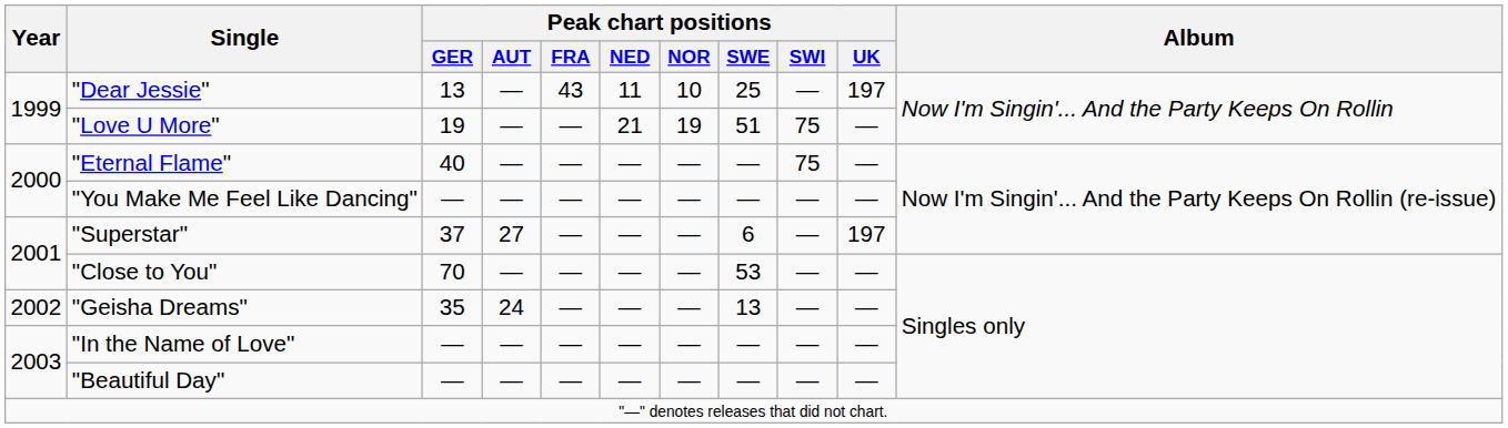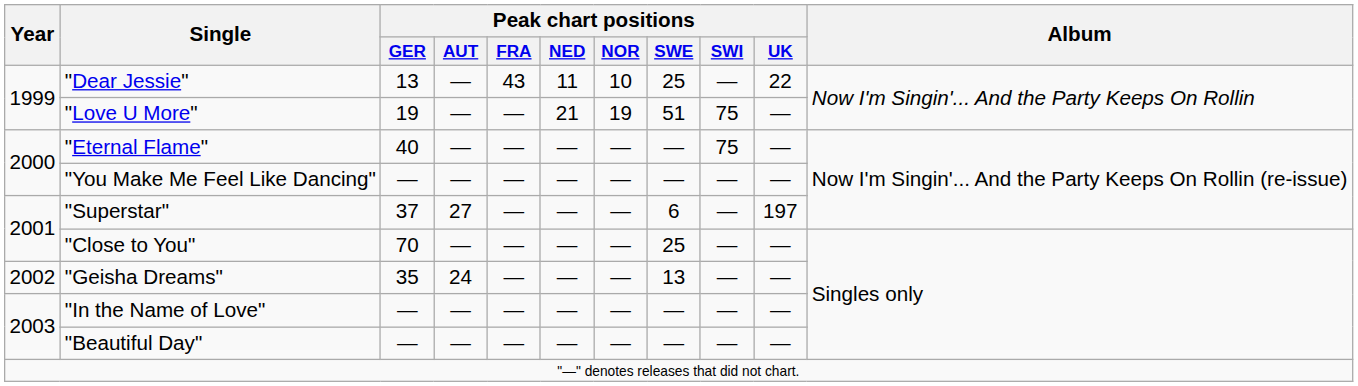 <table class="wikitable" style="text-align:center;">
 <tr>
 <th rowspan="2">Year</th>
 <th rowspan="2">Single</th>
 <th colspan="8">Peak chart positions</th>
 <th rowspan="2">Album</th>
 </tr>
 <tr style="font-size:smaller;">
 <th width="35"><a href='#'>GER</a><br></th>
 <th width="35"><a href='#'>AUT</a><br></th>
 <th width="35"><a href='#'>FRA</a><br></th>
 <th width="35"><a href='#'>NED</a></th>
 <th width="35"><a href='#'>NOR</a><br></th>
 <th width="35"><a href='#'>SWE</a><br></th>
 <th width="35"><a href='#'>SWI</a><br></th>
 <th width="35"><a href='#'>UK</a><br></th>
 </tr>
 <tr>
 <td rowspan="2">1999</td>
 <td align="left">"<a href='#'>Dear Jessie</a>"</td>
 <td>13</td>
 <td>—</td>
 <td>43</td>
 <td>11</td>
 <td>10</td>
 <td>25</td>
 <td>—</td>
-<td>197</td>
+<td>22</td>
 <td align="left" rowspan="2"><em>Now I'm Singin'... And the Party Keeps On Rollin<strong></td>
 </tr>
 <tr>
 <td align="left">"<a href='#'>Love U More</a>"</td>
 <td>19</td>
 <td>—</td>
 <td>—</td>
 <td>21</td>
 <td>19</td>
 <td>51</td>
 <td>75</td>
 <td>—</td>
 </tr>
 <tr>
 <td rowspan="2">2000</td>
 <td align="left">"<a href='#'>Eternal Flame</a>"</td>
 <td>40</td>
 <td>—</td>
 <td>—</td>
 <td>—</td>
 <td>—</td>
 <td>—</td>
 <td>75</td>
 <td>—</td>
 <td align="left" rowspan="3"></em>Now I'm Singin'... And the Party Keeps On Rollin</strong> (re-issue)</td>
 </tr>
 <tr>
 <td align="left">"You Make Me Feel Like Dancing"</td>
 <td>—</td>
 <td>—</td>
 <td>—</td>
 <td>—</td>
 <td>—</td>
 <td>—</td>
 <td>—</td>
 <td>—</td>
 </tr>
 <tr>
 <td rowspan="2">2001</td>
 <td align="left">"Superstar"</td>
 <td>37</td>
 <td>27</td>
 <td>—</td>
 <td>—</td>
 <td>—</td>
 <td>6</td>
 <td>—</td>
 <td>197</td>
 </tr>
 <tr>
 <td align="left">"Close to You"</td>
 <td>70</td>
 <td>—</td>
 <td>—</td>
 <td>—</td>
 <td>—</td>
-<td>53</td>
+<td>25</td>
 <td>—</td>
 <td>—</td>
 <td align="left" rowspan="4">Singles only</td>
 </tr>
 <tr>
 <td>2002</td>
 <td align="left">"Geisha Dreams"</td>
 <td>35</td>
 <td>24</td>
 <td>—</td>
 <td>—</td>
 <td>—</td>
 <td>13</td>
 <td>—</td>
 <td>—</td>
 </tr>
 <tr>
 <td rowspan="2">2003</td>
 <td align="left">"In the Name of Love"</td>
 <td>—</td>
 <td>—</td>
 <td>—</td>
 <td>—</td>
 <td>—</td>
 <td>—</td>
 <td>—</td>
 <td>—</td>
 </tr>
 <tr>
 <td align="left">"Beautiful Day"</td>
 <td>—</td>
 <td>—</td>
 <td>—</td>
 <td>—</td>
 <td>—</td>
 <td>—</td>
 <td>—</td>
 <td>—</td>
 </tr>
 <tr>
 <td align="center" colspan="15" style="font-size:8pt">"—" denotes releases that did not chart.</td>
 </tr>
 </table>
